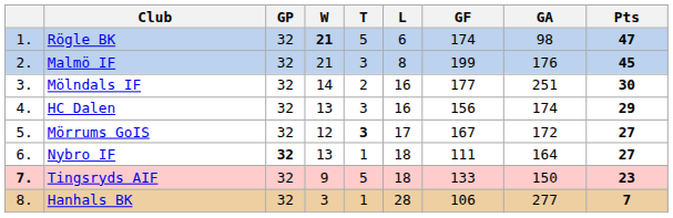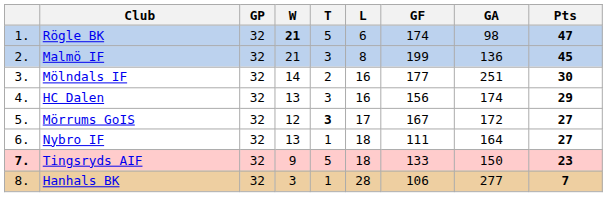 <table class="wikitable">
 <tr>
 <th width="30"></th>
 <th width="200">Club</th>
 <th width="30">GP</th>
 <th width="30">W</th>
 <th width="30">T</th>
 <th width="30">L</th>
 <th width="70">GF</th>
 <th width="70">GA</th>
 <th width="70">Pts</th>
 </tr>
 <tr bgcolor="#BCD2EE" align="center">
 <td>1.</td>
 <td align="left"><a href='#'>Rögle BK</a></td>
 <td>32</td>
 <td><strong>21</strong></td>
 <td>5</td>
 <td>6</td>
 <td>174</td>
 <td>98</td>
 <td><strong>47</strong></td>
 </tr>
 <tr bgcolor="#BCD2EE" align="center">
 <td>2.</td>
 <td align="left"><a href='#'>Malmö IF</a></td>
 <td>32</td>
 <td>21</td>
 <td>3</td>
 <td>8</td>
 <td>199</td>
-<td>176</td>
+<td>136</td>
 <td><strong>45</strong></td>
 </tr>
 <tr bgcolor="#FFFFFF" align="center">
 <td>3.</td>
 <td align="left"><a href='#'>Mölndals IF</a></td>
 <td>32</td>
 <td>14</td>
 <td>2</td>
 <td>16</td>
 <td>177</td>
 <td>251</td>
 <td><strong>30</strong></td>
 </tr>
 <tr bgcolor="#FFFFFF" align="center">
 <td>4.</td>
 <td align="left"><a href='#'>HC Dalen</a></td>
 <td>32</td>
 <td>13</td>
 <td>3</td>
 <td>16</td>
 <td>156</td>
 <td>174</td>
 <td><strong>29</strong></td>
 </tr>
 <tr bgcolor="#FFFFFF" align="center">
 <td>5.</td>
 <td align="left"><a href='#'>Mörrums GoIS</a></td>
 <td>32</td>
 <td>12</td>
 <td><strong>3</strong></td>
 <td>17</td>
 <td>167</td>
 <td>172</td>
 <td><strong>27</strong></td>
 </tr>
 <tr bgcolor="#FFFFFF" align="center">
 <td>6.</td>
 <td align="left"><a href='#'>Nybro IF</a></td>
-<td><strong>32</strong></td>
+<td>32</td>
 <td>13</td>
 <td>1</td>
 <td>18</td>
 <td>111</td>
 <td>164</td>
 <td><strong>27</strong></td>
 </tr>
 <tr bgcolor="#FFCCCC" align="center">
 <td><strong>7.</strong></td>
 <td align="left"><a href='#'>Tingsryds AIF</a></td>
 <td>32</td>
 <td>9</td>
 <td>5</td>
 <td>18</td>
 <td>133</td>
 <td>150</td>
 <td><strong>23</strong></td>
 </tr>
 <tr bgcolor="#EECFA1" align="center">
 <td>8.</td>
 <td align="left"><a href='#'>Hanhals BK</a></td>
 <td>32</td>
 <td>3</td>
 <td>1</td>
 <td>28</td>
 <td>106</td>
 <td>277</td>
 <td><strong>7</strong></td>
 </tr>
 </table>
